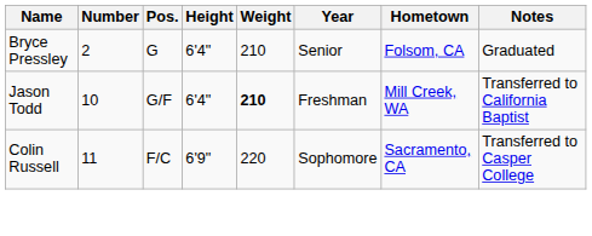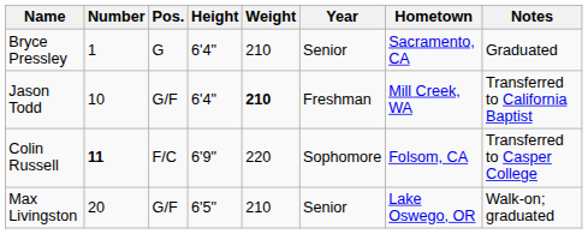 <table class="wikitable sortable" border="1">
 <tr>
 <th>Name</th>
 <th>Number</th>
 <th>Pos.</th>
 <th>Height</th>
 <th>Weight</th>
 <th>Year</th>
 <th>Hometown</th>
 <th class="unsortable">Notes</th>
 </tr>
 <tr>
 <td>Bryce Pressley</td>
-<td>2</td>
+<td>1</td>
 <td>G</td>
 <td>6'4"</td>
 <td>210</td>
 <td>Senior</td>
-<td><a href='#'>Folsom, CA</a></td>
+<td><a href='#'>Sacramento, CA</a></td>
 <td>Graduated</td>
 </tr>
 <tr>
 <td>Jason Todd</td>
 <td>10</td>
 <td>G/F</td>
 <td>6'4"</td>
 <td><strong>210</strong></td>
 <td>Freshman</td>
 <td><a href='#'>Mill Creek, WA</a></td>
 <td>Transferred to <a href='#'>California Baptist</a></td>
 </tr>
 <tr>
 <td>Colin Russell</td>
-<td>11</td>
+<td><strong>11</strong></td>
 <td>F/C</td>
 <td>6'9"</td>
 <td>220</td>
 <td>Sophomore</td>
-<td><a href='#'>Sacramento, CA</a></td>
+<td><a href='#'>Folsom, CA</a></td>
 <td>Transferred to <a href='#'>Casper College</a></td>
 </tr>
+<tr>
+<td>Max Livingston</td>
+<td>20</td>
+<td>G/F</td>
+<td>6'5"</td>
+<td>210</td>
+<td>Senior</td>
+<td><a href='#'>Lake Oswego, OR</a></td>
+<td>Walk-on; graduated</td>
+</tr>
 </table>
